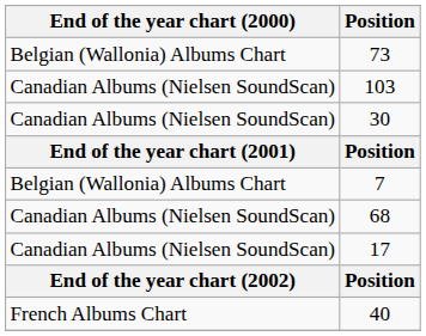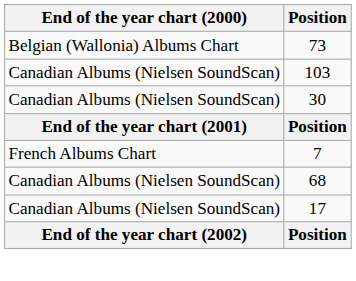 <table class="wikitable plainrowheaders">
 <tr>
 <th align="left">End of the year chart (2000)</th>
 <th align="center">Position</th>
 </tr>
 <tr>
 <td align="left">Belgian (Wallonia) Albums Chart</td>
 <td align="center">73</td>
 </tr>
 <tr>
 <td align="left">Canadian Albums (Nielsen SoundScan)</td>
 <td align="center">103</td>
 </tr>
 <tr>
 <td align="left">Canadian Albums (Nielsen SoundScan)</td>
 <td align="center">30</td>
 </tr>
 <tr>
 <th align="left">End of the year chart (2001)</th>
 <th align="center">Position</th>
 </tr>
 <tr>
-<td align="left">Belgian (Wallonia) Albums Chart</td>
+<td align="left">French Albums Chart</td>
 <td align="center">7</td>
 </tr>
 <tr>
 <td align="left">Canadian Albums (Nielsen SoundScan)</td>
 <td align="center">68</td>
 </tr>
 <tr>
 <td align="left">Canadian Albums (Nielsen SoundScan)</td>
 <td align="center">17</td>
 </tr>
 <tr>
 <th align="left">End of the year chart (2002)</th>
 <th align="center">Position</th>
 </tr>
 <tr>
-<td align="left">French Albums Chart</td>
-<td align="center">40</td>
-</tr>
-<tr>
 </tr>
 </table>
